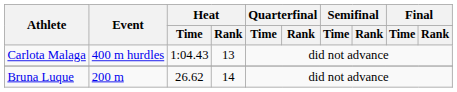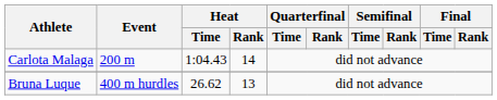 <table class=wikitable style=font-size:90%;text-align:center>
 <tr>
 <th rowspan=2>Athlete</th>
 <th rowspan=2>Event</th>
 <th colspan=2>Heat</th>
 <th colspan=2>Quarterfinal</th>
 <th colspan=2>Semifinal</th>
 <th colspan=2>Final</th>
 </tr>
 <tr style=font-size:95%>
 <th>Time</th>
 <th>Rank</th>
 <th>Time</th>
 <th>Rank</th>
 <th>Time</th>
 <th>Rank</th>
 <th>Time</th>
 <th>Rank</th>
 </tr>
 <tr align=center>
 <td align=left><a href='#'>Carlota Malaga</a></td>
-<td align=left><a href='#'>400 m hurdles</a></td>
+<td align=left><a href='#'>200 m</a></td>
 <td>1:04.43</td>
-<td>13</td>
+<td>14</td>
 <td colspan=6>did not advance</td>
 </tr>
 <tr>
 </tr>
 <tr align=center>
 <td align=left><a href='#'>Bruna Luque</a></td>
-<td align=left><a href='#'>200 m</a></td>
+<td align=left><a href='#'>400 m hurdles</a></td>
 <td>26.62</td>
-<td>14</td>
+<td>13</td>
 <td colspan=6>did not advance</td>
 </tr>
 </table>
